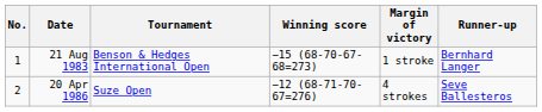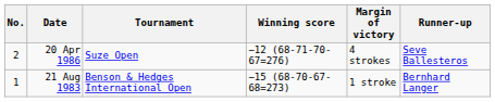 <table class="wikitable" style="font-size:95%;">
 <tr>
 <th>No.</th>
 <th>Date</th>
 <th>Tournament</th>
 <th>Winning score</th>
 <th>Margin of<br>victory</th>
 <th>Runner-up</th>
 </tr>
 <tr>
+<td align=center>2</td>
+<td align=right>20 Apr <a href='#'>1986</a></td>
+<td><a href='#'>Suze Open</a></td>
+<td>−12 (68-71-70-67=276)</td>
+<td>4 strokes</td>
+<td> <a href='#'>Seve Ballesteros</a></td>
+</tr>
+<tr>
 <td align=center>1</td>
 <td align=right>21 Aug <a href='#'>1983</a></td>
 <td><a href='#'>Benson & Hedges International Open</a></td>
 <td>−15 (68-70-67-68=273)</td>
 <td>1 stroke</td>
 <td> <a href='#'>Bernhard Langer</a></td>
 </tr>
-<tr>
-<td align=center>2</td>
-<td align=right>20 Apr <a href='#'>1986</a></td>
-<td><a href='#'>Suze Open</a></td>
-<td>−12 (68-71-70-67=276)</td>
-<td>4 strokes</td>
-<td> <a href='#'>Seve Ballesteros</a></td>
-</tr>
 </table>
